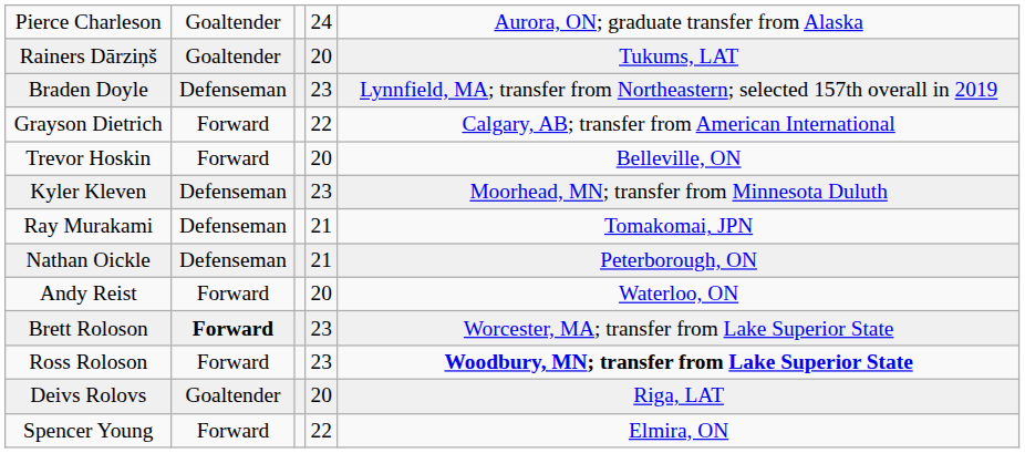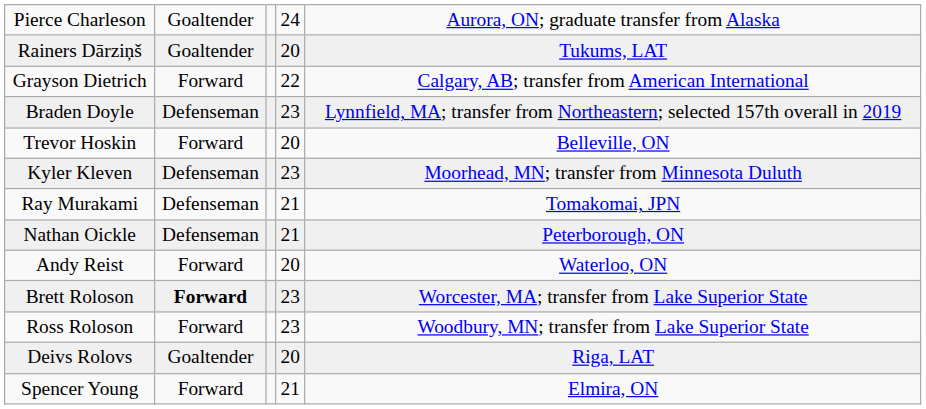 <table class="wikitable" width="60%">
 <tr align="center" bgcolor="">
 <td>Pierce Charleson</td>
 <td>Goaltender</td>
 <td></td>
 <td>24</td>
 <td><a href='#'>Aurora, ON</a>; graduate transfer from <a href='#'>Alaska</a></td>
 </tr>
 <tr align="center" bgcolor="f0f0f0">
 <td>Rainers Dārziņš</td>
 <td>Goaltender</td>
 <td></td>
 <td>20</td>
 <td><a href='#'>Tukums, LAT</a></td>
 </tr>
+<tr align="center" bgcolor="">
+<td>Grayson Dietrich</td>
+<td>Forward</td>
+<td></td>
+<td>22</td>
+<td><a href='#'>Calgary, AB</a>; transfer from <a href='#'>American International</a></td>
+</tr>
 <tr align="center" bgcolor="f0f0f0">
 <td>Braden Doyle</td>
 <td>Defenseman</td>
 <td></td>
 <td>23</td>
 <td><a href='#'>Lynnfield, MA</a>; transfer from <a href='#'>Northeastern</a>; selected 157th overall in <a href='#'>2019</a></td>
-</tr>
-<tr align="center" bgcolor="">
-<td>Grayson Dietrich</td>
-<td>Forward</td>
-<td></td>
-<td>22</td>
-<td><a href='#'>Calgary, AB</a>; transfer from <a href='#'>American International</a></td>
 </tr>
 <tr align="center" bgcolor="">
 <td>Trevor Hoskin</td>
 <td>Forward</td>
 <td></td>
 <td>20</td>
 <td><a href='#'>Belleville, ON</a></td>
 </tr>
 <tr align="center" bgcolor="f0f0f0">
 <td>Kyler Kleven</td>
 <td>Defenseman</td>
 <td></td>
 <td>23</td>
 <td><a href='#'>Moorhead, MN</a>; transfer from <a href='#'>Minnesota Duluth</a></td>
 </tr>
 <tr align="center" bgcolor="">
 <td>Ray Murakami</td>
 <td>Defenseman</td>
 <td></td>
 <td>21</td>
 <td><a href='#'>Tomakomai, JPN</a></td>
 </tr>
 <tr align="center" bgcolor="f0f0f0">
 <td>Nathan Oickle</td>
 <td>Defenseman</td>
 <td></td>
 <td>21</td>
 <td><a href='#'>Peterborough, ON</a></td>
 </tr>
 <tr align="center" bgcolor="">
 <td>Andy Reist</td>
 <td>Forward</td>
 <td></td>
 <td>20</td>
 <td><a href='#'>Waterloo, ON</a></td>
 </tr>
 <tr align="center" bgcolor="f0f0f0">
 <td>Brett Roloson</td>
 <td><strong>Forward</strong></td>
 <td></td>
 <td>23</td>
 <td><a href='#'>Worcester, MA</a>; transfer from <a href='#'>Lake Superior State</a></td>
 </tr>
 <tr align="center" bgcolor="">
 <td>Ross Roloson</td>
 <td>Forward</td>
 <td></td>
 <td>23</td>
-<td><strong><a href='#'>Woodbury, MN</a>; transfer from <a href='#'>Lake Superior State</a></strong></td>
+<td><a href='#'>Woodbury, MN</a>; transfer from <a href='#'>Lake Superior State</a></td>
 </tr>
 <tr align="center" bgcolor="f0f0f0">
 <td>Deivs Rolovs</td>
 <td>Goaltender</td>
 <td></td>
 <td>20</td>
 <td><a href='#'>Riga, LAT</a></td>
 </tr>
 <tr align="center" bgcolor="">
 <td>Spencer Young</td>
 <td>Forward</td>
 <td></td>
-<td>22</td>
+<td>21</td>
 <td><a href='#'>Elmira, ON</a></td>
 </tr>
 </table>
